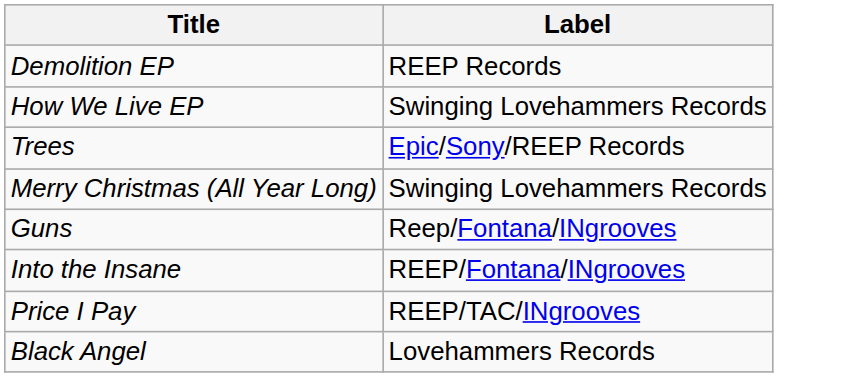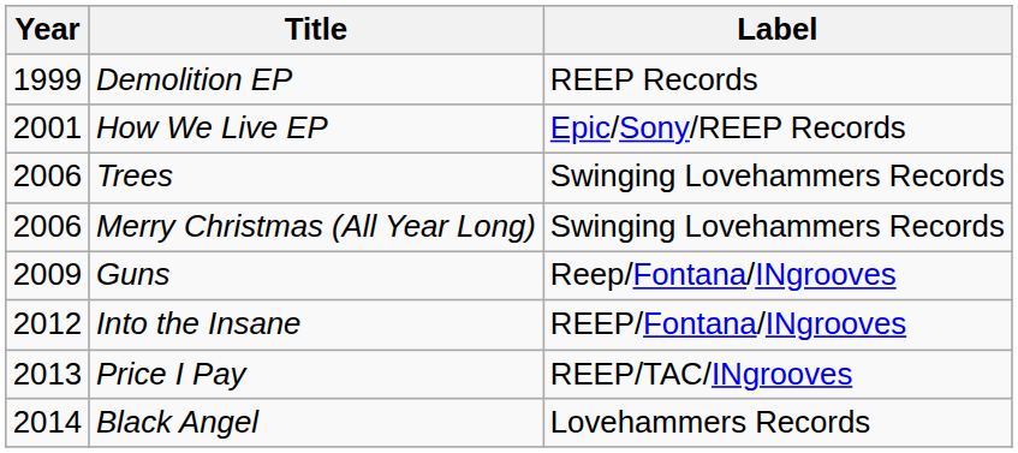 <table class="wikitable">
 <tr>
+<th align="left">Year</th>
 <th align="left">Title</th>
 <th align="left">Label</th>
 </tr>
 <tr>
+<td>1999</td>
 <td><em>Demolition EP</em></td>
 <td>REEP Records</td>
 </tr>
 <tr>
+<td>2001</td>
 <td><em>How We Live EP</em></td>
+<td><a href='#'>Epic</a>/<a href='#'>Sony</a>/REEP Records</td>
+</tr>
+<tr>
+<td>2006</td>
+<td><em>Trees</em></td>
 <td>Swinging Lovehammers Records</td>
 </tr>
 <tr>
-<td><em>Trees</em></td>
-<td><a href='#'>Epic</a>/<a href='#'>Sony</a>/REEP Records</td>
-</tr>
-<tr>
+<td>2006</td>
 <td><em>Merry Christmas (All Year Long)</em></td>
 <td>Swinging Lovehammers Records</td>
 </tr>
 <tr>
+<td>2009</td>
 <td><em>Guns</em></td>
 <td>Reep/<a href='#'>Fontana</a>/<a href='#'>INgrooves</a></td>
 </tr>
 <tr>
+<td>2012</td>
 <td><em>Into the Insane</em></td>
 <td>REEP/<a href='#'>Fontana</a>/<a href='#'>INgrooves</a></td>
 </tr>
 <tr>
+<td>2013</td>
 <td><em>Price I Pay</em></td>
 <td>REEP/TAC/<a href='#'>INgrooves</a></td>
 </tr>
 <tr>
+<td>2014</td>
 <td><em>Black Angel</em></td>
 <td>Lovehammers Records</td>
 </tr>
 </table>
